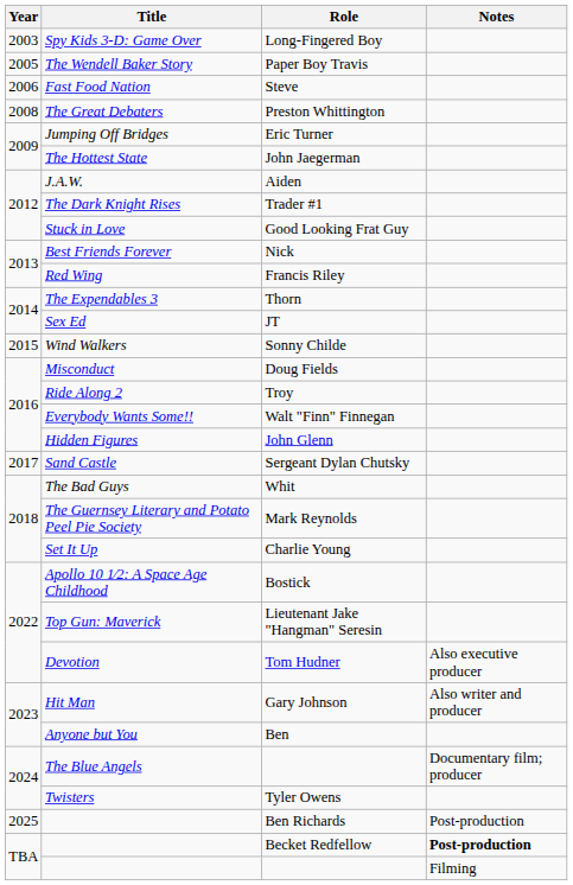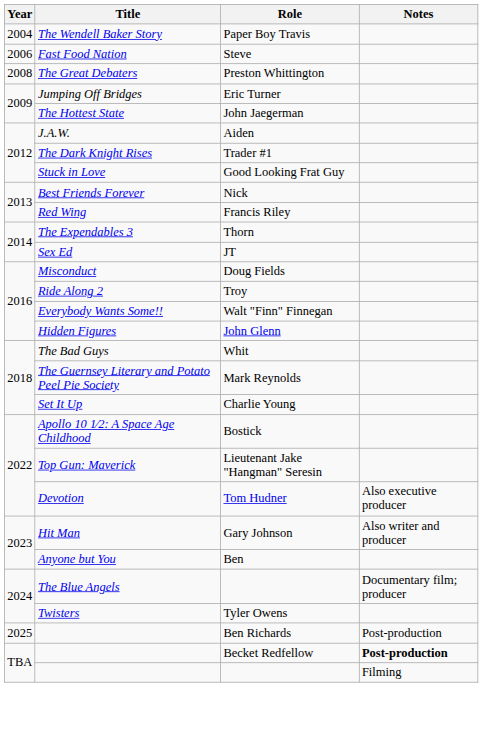 <table class="wikitable sortable">
 <tr>
 <th>Year</th>
 <th>Title</th>
 <th>Role</th>
 <th class="unsortable">Notes</th>
 </tr>
 <tr>
-<td>2003</td>
-<td><em><a href='#'>Spy Kids 3-D: Game Over</a></em></td>
-<td>Long-Fingered Boy</td>
-<td></td>
-</tr>
-<tr>
-<td>2005</td>
+<td>2004</td>
 <td><em><a href='#'>The Wendell Baker Story</a></em></td>
 <td>Paper Boy Travis</td>
 <td></td>
 </tr>
 <tr>
 <td>2006</td>
 <td><em><a href='#'>Fast Food Nation</a></em></td>
 <td>Steve</td>
 <td></td>
 </tr>
 <tr>
 <td>2008</td>
 <td><em><a href='#'>The Great Debaters</a></em></td>
 <td>Preston Whittington</td>
 <td></td>
 </tr>
 <tr>
 <td rowspan=2>2009</td>
 <td><em>Jumping Off Bridges</em></td>
 <td>Eric Turner</td>
 <td></td>
 </tr>
 <tr>
 <td><em><a href='#'>The Hottest State</a></em></td>
 <td>John Jaegerman</td>
 <td></td>
 </tr>
 <tr>
 <td rowspan=3>2012</td>
 <td><em>J.A.W.</em></td>
 <td>Aiden</td>
 <td></td>
 </tr>
 <tr>
 <td><em><a href='#'>The Dark Knight Rises</a></em></td>
 <td>Trader #1</td>
 <td></td>
 </tr>
 <tr>
 <td><em><a href='#'>Stuck in Love</a></em></td>
 <td>Good Looking Frat Guy</td>
 <td></td>
 </tr>
 <tr>
 <td rowspan=2>2013</td>
 <td><em><a href='#'>Best Friends Forever</a></em></td>
 <td>Nick</td>
 <td></td>
 </tr>
 <tr>
 <td><em><a href='#'>Red Wing</a></em></td>
 <td>Francis Riley</td>
 <td></td>
 </tr>
 <tr>
 <td rowspan=2>2014</td>
 <td><em><a href='#'>The Expendables 3</a></em></td>
 <td>Thorn</td>
 <td></td>
 </tr>
 <tr>
 <td><em><a href='#'>Sex Ed</a></em></td>
 <td>JT</td>
 <td></td>
 </tr>
 <tr>
-<td>2015</td>
-<td><em>Wind Walkers</em></td>
-<td>Sonny Childe</td>
-<td></td>
-</tr>
-<tr>
 <td rowspan=4>2016</td>
 <td><em><a href='#'>Misconduct</a></em></td>
 <td>Doug Fields</td>
 <td></td>
 </tr>
 <tr>
 <td><em><a href='#'>Ride Along 2</a></em></td>
 <td>Troy</td>
 <td></td>
 </tr>
 <tr>
 <td><em><a href='#'>Everybody Wants Some!!</a></em></td>
 <td>Walt "Finn" Finnegan</td>
 <td></td>
 </tr>
 <tr>
 <td><em><a href='#'>Hidden Figures</a></em></td>
 <td><a href='#'>John Glenn</a></td>
-<td></td>
-</tr>
-<tr>
-<td>2017</td>
-<td><em><a href='#'>Sand Castle</a></em></td>
-<td>Sergeant Dylan Chutsky</td>
 <td></td>
 </tr>
 <tr>
 <td rowspan=3>2018</td>
 <td><em>The Bad Guys</em></td>
 <td>Whit</td>
 <td></td>
 </tr>
 <tr>
 <td><em><a href='#'>The Guernsey Literary and Potato Peel Pie Society</a></em></td>
 <td>Mark Reynolds</td>
 <td></td>
 </tr>
 <tr>
 <td><em><a href='#'>Set It Up</a></em></td>
 <td>Charlie Young</td>
 <td></td>
 </tr>
 <tr>
 <td rowspan=3>2022</td>
 <td><em><a href='#'>Apollo 10 1⁄2: A Space Age Childhood</a></em></td>
 <td>Bostick</td>
 <td></td>
 </tr>
 <tr>
 <td><em><a href='#'>Top Gun: Maverick</a></em></td>
 <td>Lieutenant Jake "Hangman" Seresin</td>
 <td></td>
 </tr>
 <tr>
 <td><em><a href='#'>Devotion</a></em></td>
 <td><a href='#'>Tom Hudner</a></td>
 <td>Also executive producer</td>
 </tr>
 <tr>
 <td rowspan=2>2023</td>
 <td><em><a href='#'>Hit Man</a></em></td>
 <td>Gary Johnson</td>
 <td>Also writer and producer</td>
 </tr>
 <tr>
 <td><em><a href='#'>Anyone but You</a></em></td>
 <td>Ben</td>
 <td></td>
 </tr>
 <tr>
 <td rowspan=2>2024</td>
 <td><em><a href='#'>The Blue Angels</a></em></td>
 <td></td>
 <td>Documentary film; producer</td>
 </tr>
 <tr>
 <td><em><a href='#'>Twisters</a></em></td>
 <td>Tyler Owens</td>
 <td></td>
 </tr>
 <tr>
 <td>2025</td>
 <td></td>
 <td>Ben Richards</td>
 <td>Post-production</td>
 </tr>
 <tr>
 <td rowspan="2">TBA</td>
 <td></td>
 <td>Becket Redfellow</td>
 <td><strong>Post-production</strong></td>
 </tr>
 <tr>
 <td></td>
 <td></td>
 <td>Filming</td>
 </tr>
 </table>
